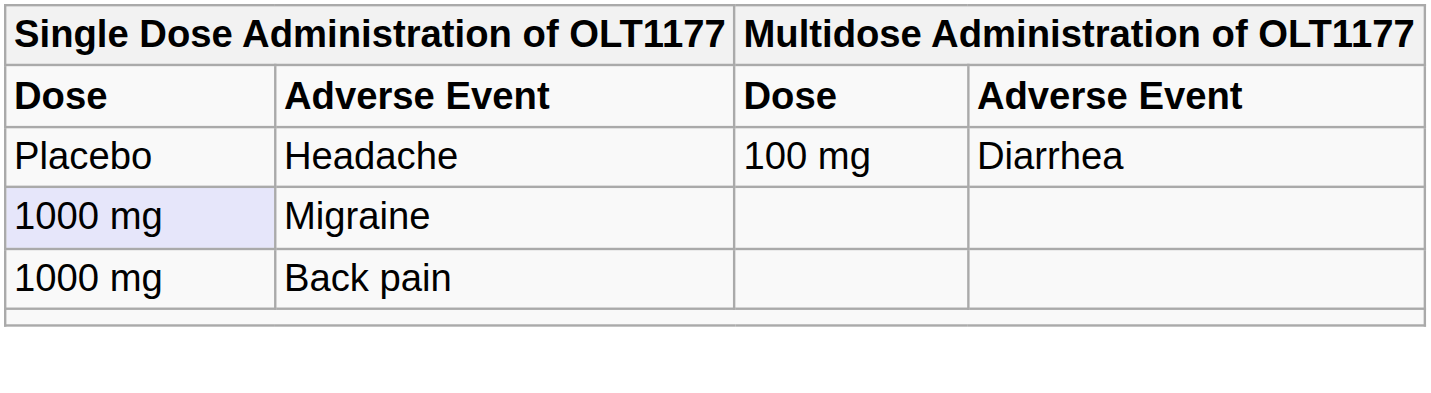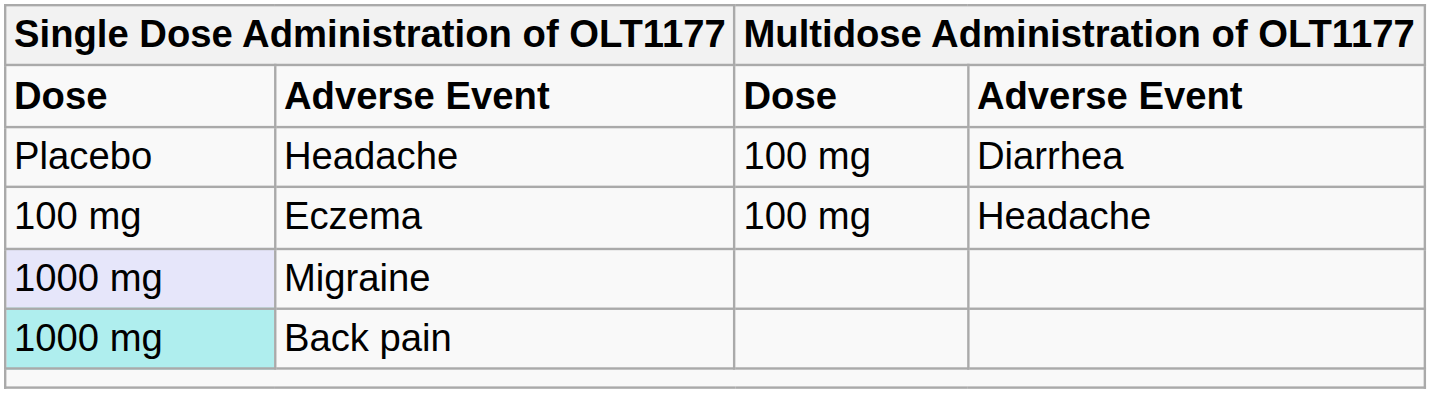 <table class="wikitable sortable mw-collapsible mw-collapsed">
 <tr>
 <th colspan="2">Single Dose Administration of OLT1177</th>
 <th colspan="2">Multidose Administration of OLT1177</th>
 </tr>
 <tr>
 <td><strong>Dose</strong></td>
 <td><strong>Adverse Event</strong></td>
 <td><strong>Dose</strong></td>
 <td><strong>Adverse Event</strong></td>
 </tr>
 <tr>
 <td>Placebo</td>
 <td>Headache</td>
 <td>100 mg</td>
 <td>Diarrhea</td>
 </tr>
 <tr>
+<td>100 mg</td>
+<td>Eczema</td>
+<td>100 mg</td>
+<td>Headache</td>
+</tr>
+<tr>
 <td style="background: lavender;">1000 mg</td>
 <td>Migraine</td>
 <td><br></td>
 <td><br></td>
 </tr>
 <tr>
-<td>1000 mg</td>
+<td style="background: paleturquoise;">1000 mg</td>
 <td>Back pain</td>
 <td><br></td>
 <td><br></td>
 </tr>
 <tr>
 <td colspan="4"></td>
 </tr>
 </table>
